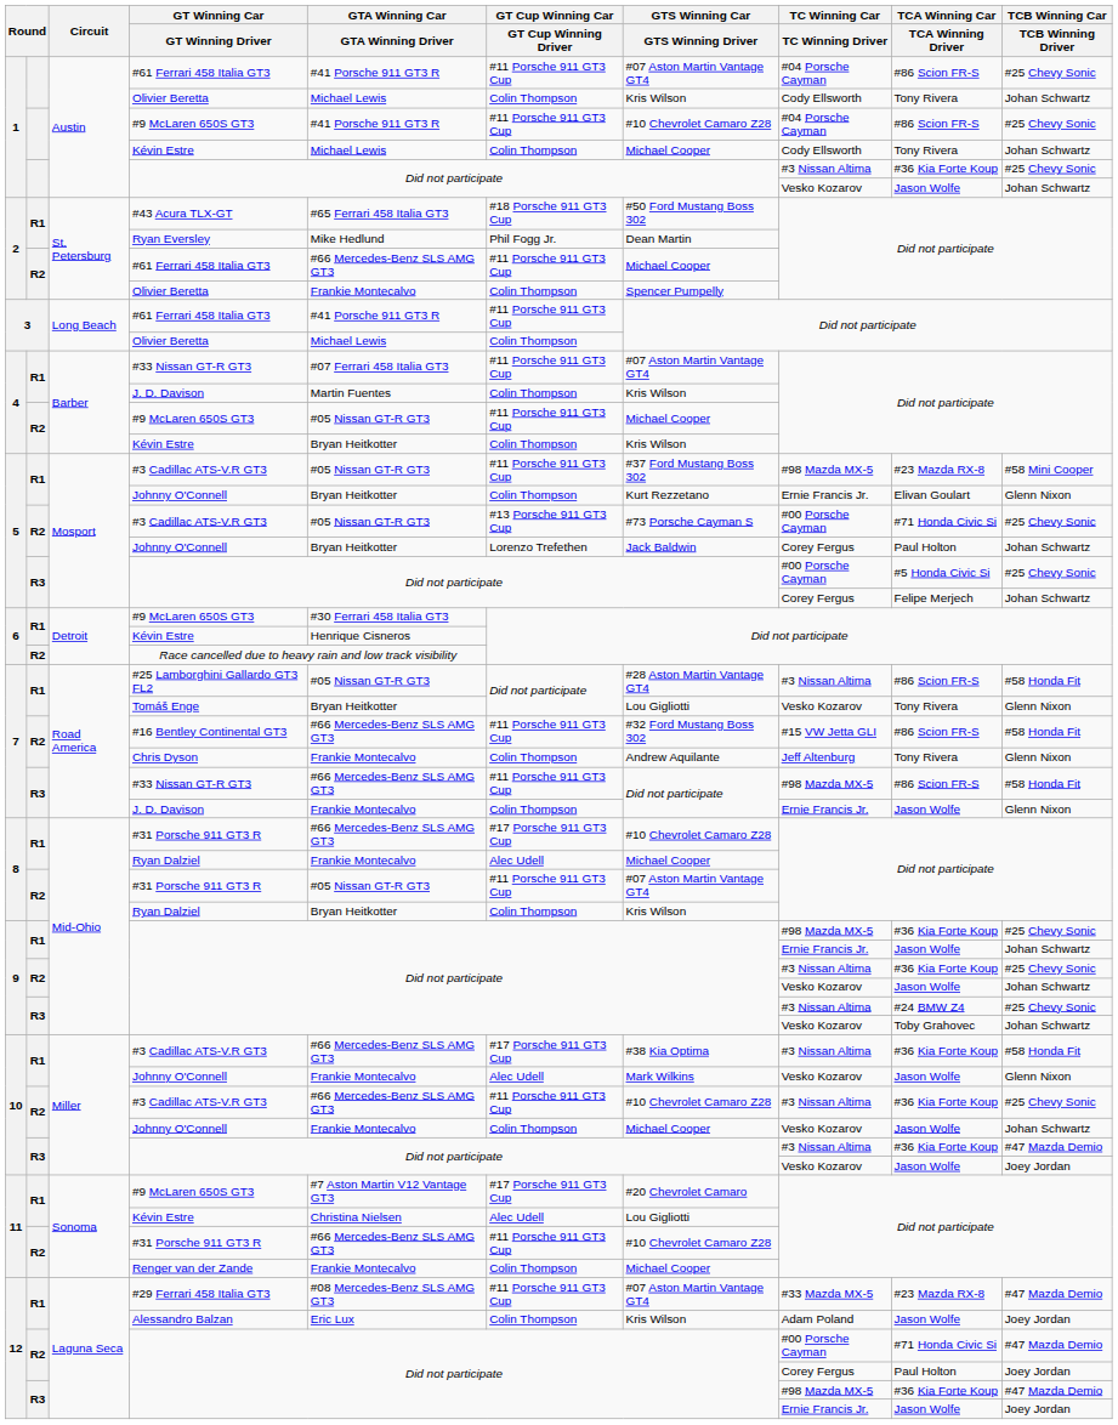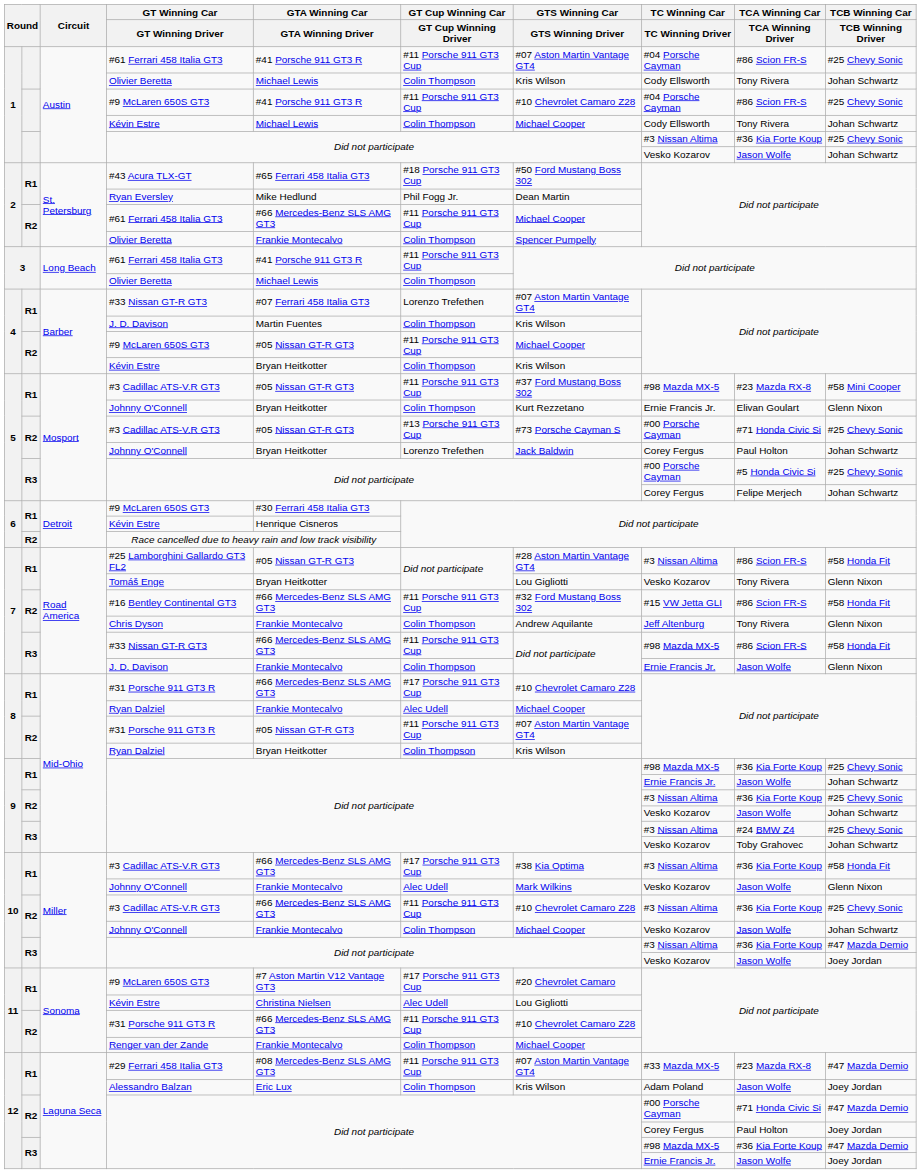 <table class="wikitable" style="font-size: 85%;">
 <tr>
 <th rowspan=2 colspan=2>Round</th>
 <th rowspan=2>Circuit</th>
 <th>GT Winning Car</th>
 <th>GTA Winning Car</th>
 <th>GT Cup Winning Car</th>
 <th>GTS Winning Car</th>
 <th>TC Winning Car</th>
 <th>TCA Winning Car</th>
 <th>TCB Winning Car</th>
 </tr>
 <tr>
 <th>GT Winning Driver</th>
 <th>GTA Winning Driver</th>
 <th>GT Cup Winning Driver</th>
 <th>GTS Winning Driver</th>
 <th>TC Winning Driver</th>
 <th>TCA Winning Driver</th>
 <th>TCB Winning Driver</th>
 </tr>
 <tr>
 <th rowspan=6>1</th>
 <th rowspan=2></th>
 <td rowspan=6><a href='#'>Austin</a></td>
 <td>#61 <a href='#'>Ferrari 458 Italia GT3</a></td>
 <td>#41 <a href='#'>Porsche 911 GT3 R</a></td>
 <td>#11 <a href='#'>Porsche 911 GT3 Cup</a></td>
 <td>#07 <a href='#'>Aston Martin Vantage GT4</a></td>
 <td>#04 <a href='#'>Porsche Cayman</a></td>
 <td>#86 <a href='#'>Scion FR-S</a></td>
 <td>#25 <a href='#'>Chevy Sonic</a></td>
 </tr>
 <tr>
 <td> <a href='#'>Olivier Beretta</a></td>
 <td> <a href='#'>Michael Lewis</a></td>
 <td> <a href='#'>Colin Thompson</a></td>
 <td> Kris Wilson</td>
 <td> Cody Ellsworth</td>
 <td> Tony Rivera</td>
 <td> Johan Schwartz</td>
 </tr>
 <tr>
 <th rowspan=2></th>
 <td>#9 <a href='#'>McLaren 650S GT3</a></td>
 <td>#41 <a href='#'>Porsche 911 GT3 R</a></td>
 <td>#11 <a href='#'>Porsche 911 GT3 Cup</a></td>
 <td>#10 <a href='#'>Chevrolet Camaro Z28</a></td>
 <td>#04 <a href='#'>Porsche Cayman</a></td>
 <td>#86 <a href='#'>Scion FR-S</a></td>
 <td>#25 <a href='#'>Chevy Sonic</a></td>
 </tr>
 <tr>
 <td> <a href='#'>Kévin Estre</a></td>
 <td> <a href='#'>Michael Lewis</a></td>
 <td> <a href='#'>Colin Thompson</a></td>
 <td> <a href='#'>Michael Cooper</a></td>
 <td> Cody Ellsworth</td>
 <td> Tony Rivera</td>
 <td> Johan Schwartz</td>
 </tr>
 <tr>
 <th rowspan=2></th>
 <td rowspan=2 colspan=4 align=center><em>Did not participate</em></td>
 <td>#3 <a href='#'>Nissan Altima</a></td>
 <td>#36 <a href='#'>Kia Forte Koup</a></td>
 <td>#25 <a href='#'>Chevy Sonic</a></td>
 </tr>
 <tr>
 <td> Vesko Kozarov</td>
 <td> <a href='#'>Jason Wolfe</a></td>
 <td> Johan Schwartz</td>
 </tr>
 <tr>
 <th rowspan=4>2</th>
 <th rowspan=2>R1</th>
 <td rowspan=4><a href='#'>St. Petersburg</a></td>
 <td>#43 <a href='#'>Acura TLX-GT</a></td>
 <td>#65 <a href='#'>Ferrari 458 Italia GT3</a></td>
 <td>#18 <a href='#'>Porsche 911 GT3 Cup</a></td>
 <td>#50 <a href='#'>Ford Mustang Boss 302</a></td>
 <td rowspan=4 colspan=3 align=center><em>Did not participate</em></td>
 </tr>
 <tr>
 <td> <a href='#'>Ryan Eversley</a></td>
 <td> Mike Hedlund</td>
 <td> Phil Fogg Jr.</td>
 <td> Dean Martin</td>
 </tr>
 <tr>
 <th rowspan=2>R2</th>
 <td>#61 <a href='#'>Ferrari 458 Italia GT3</a></td>
 <td>#66 <a href='#'>Mercedes-Benz SLS AMG GT3</a></td>
 <td>#11 <a href='#'>Porsche 911 GT3 Cup</a></td>
 <td> <a href='#'>Michael Cooper</a></td>
 </tr>
 <tr>
 <td> <a href='#'>Olivier Beretta</a></td>
 <td> <a href='#'>Frankie Montecalvo</a></td>
 <td> <a href='#'>Colin Thompson</a></td>
 <td> <a href='#'>Spencer Pumpelly</a></td>
 </tr>
 <tr>
 <th rowspan=2 colspan=2>3</th>
 <td rowspan=2><a href='#'>Long Beach</a></td>
 <td>#61 <a href='#'>Ferrari 458 Italia GT3</a></td>
 <td>#41 <a href='#'>Porsche 911 GT3 R</a></td>
 <td>#11 <a href='#'>Porsche 911 GT3 Cup</a></td>
 <td rowspan=2 colspan=4 align=center><em>Did not participate</em></td>
 </tr>
 <tr>
 <td> <a href='#'>Olivier Beretta</a></td>
 <td> <a href='#'>Michael Lewis</a></td>
 <td> <a href='#'>Colin Thompson</a></td>
 </tr>
 <tr>
 <th rowspan=4>4</th>
 <th rowspan=2>R1</th>
 <td rowspan=4><a href='#'>Barber</a></td>
 <td>#33 <a href='#'>Nissan GT-R GT3</a></td>
 <td>#07 <a href='#'>Ferrari 458 Italia GT3</a></td>
-<td>#11 <a href='#'>Porsche 911 GT3 Cup</a></td>
+<td> Lorenzo Trefethen</td>
 <td>#07 <a href='#'>Aston Martin Vantage GT4</a></td>
 <td rowspan=4 colspan=3 align=center><em>Did not participate</em></td>
 </tr>
 <tr>
 <td> <a href='#'>J. D. Davison</a></td>
 <td> Martin Fuentes</td>
 <td> <a href='#'>Colin Thompson</a></td>
 <td> Kris Wilson</td>
 </tr>
 <tr>
 <th rowspan=2>R2</th>
 <td>#9 <a href='#'>McLaren 650S GT3</a></td>
 <td>#05 <a href='#'>Nissan GT-R GT3</a></td>
 <td>#11 <a href='#'>Porsche 911 GT3 Cup</a></td>
 <td> <a href='#'>Michael Cooper</a></td>
 </tr>
 <tr>
 <td> <a href='#'>Kévin Estre</a></td>
 <td> Bryan Heitkotter</td>
 <td> <a href='#'>Colin Thompson</a></td>
 <td> Kris Wilson</td>
 </tr>
 <tr>
 <th rowspan=6>5</th>
 <th rowspan=2>R1</th>
 <td rowspan=6><a href='#'>Mosport</a></td>
 <td>#3 <a href='#'>Cadillac ATS-V.R GT3</a></td>
 <td>#05 <a href='#'>Nissan GT-R GT3</a></td>
 <td>#11 <a href='#'>Porsche 911 GT3 Cup</a></td>
 <td>#37 <a href='#'>Ford Mustang Boss 302</a></td>
 <td>#98 <a href='#'>Mazda MX-5</a></td>
 <td>#23 <a href='#'>Mazda RX-8</a></td>
 <td>#58 <a href='#'>Mini Cooper</a></td>
 </tr>
 <tr>
 <td> <a href='#'>Johnny O'Connell</a></td>
 <td> Bryan Heitkotter</td>
 <td> <a href='#'>Colin Thompson</a></td>
 <td> Kurt Rezzetano</td>
 <td> Ernie Francis Jr.</td>
 <td> Elivan Goulart</td>
 <td> Glenn Nixon</td>
 </tr>
 <tr>
 <th rowspan=2>R2</th>
 <td>#3 <a href='#'>Cadillac ATS-V.R GT3</a></td>
 <td>#05 <a href='#'>Nissan GT-R GT3</a></td>
 <td>#13 <a href='#'>Porsche 911 GT3 Cup</a></td>
 <td>#73 <a href='#'>Porsche Cayman S</a></td>
 <td>#00 <a href='#'>Porsche Cayman</a></td>
 <td>#71 <a href='#'>Honda Civic Si</a></td>
 <td>#25 <a href='#'>Chevy Sonic</a></td>
 </tr>
 <tr>
 <td> <a href='#'>Johnny O'Connell</a></td>
 <td> Bryan Heitkotter</td>
 <td> Lorenzo Trefethen</td>
 <td> <a href='#'>Jack Baldwin</a></td>
 <td> Corey Fergus</td>
 <td> Paul Holton</td>
 <td> Johan Schwartz</td>
 </tr>
 <tr>
 <th rowspan=2>R3</th>
 <td rowspan=2 colspan=4 align=center><em>Did not participate</em></td>
 <td>#00 <a href='#'>Porsche Cayman</a></td>
 <td>#5 <a href='#'>Honda Civic Si</a></td>
 <td>#25 <a href='#'>Chevy Sonic</a></td>
 </tr>
 <tr>
 <td> Corey Fergus</td>
 <td> Felipe Merjech</td>
 <td> Johan Schwartz</td>
 </tr>
 <tr>
 <th rowspan=3>6</th>
 <th rowspan=2>R1</th>
 <td rowspan=3><a href='#'>Detroit</a></td>
 <td>#9 <a href='#'>McLaren 650S GT3</a></td>
 <td>#30 <a href='#'>Ferrari 458 Italia GT3</a></td>
 <td rowspan=3 colspan=5 align=center><em>Did not participate</em></td>
 </tr>
 <tr>
 <td> <a href='#'>Kévin Estre</a></td>
 <td> Henrique Cisneros</td>
 </tr>
 <tr>
 <th>R2</th>
 <td colspan=2 align=center><em>Race cancelled due to heavy rain and low track visibility</em></td>
 </tr>
 <tr>
 <th rowspan=6>7</th>
 <th rowspan=2>R1</th>
 <td rowspan=6><a href='#'>Road America</a></td>
 <td>#25 <a href='#'>Lamborghini Gallardo GT3 FL2</a></td>
 <td>#05 <a href='#'>Nissan GT-R GT3</a></td>
 <td rowspan=2><em>Did not participate</em></td>
 <td>#28 <a href='#'>Aston Martin Vantage GT4</a></td>
 <td>#3 <a href='#'>Nissan Altima</a></td>
 <td>#86 <a href='#'>Scion FR-S</a></td>
 <td>#58 <a href='#'>Honda Fit</a></td>
 </tr>
 <tr>
 <td> <a href='#'>Tomáš Enge</a></td>
 <td> Bryan Heitkotter</td>
 <td> Lou Gigliotti</td>
 <td> Vesko Kozarov</td>
 <td> Tony Rivera</td>
 <td> Glenn Nixon</td>
 </tr>
 <tr>
 <th rowspan=2>R2</th>
 <td>#16 <a href='#'>Bentley Continental GT3</a></td>
 <td>#66 <a href='#'>Mercedes-Benz SLS AMG GT3</a></td>
 <td>#11 <a href='#'>Porsche 911 GT3 Cup</a></td>
 <td>#32 <a href='#'>Ford Mustang Boss 302</a></td>
 <td>#15 <a href='#'>VW Jetta GLI</a></td>
 <td>#86 <a href='#'>Scion FR-S</a></td>
 <td>#58 <a href='#'>Honda Fit</a></td>
 </tr>
 <tr>
 <td> <a href='#'>Chris Dyson</a></td>
 <td> <a href='#'>Frankie Montecalvo</a></td>
 <td> <a href='#'>Colin Thompson</a></td>
 <td> Andrew Aquilante</td>
 <td> <a href='#'>Jeff Altenburg</a></td>
 <td> Tony Rivera</td>
 <td> Glenn Nixon</td>
 </tr>
 <tr>
 <th rowspan=2>R3</th>
 <td>#33 <a href='#'>Nissan GT-R GT3</a></td>
 <td>#66 <a href='#'>Mercedes-Benz SLS AMG GT3</a></td>
 <td>#11 <a href='#'>Porsche 911 GT3 Cup</a></td>
 <td rowspan=2><em>Did not participate</em></td>
 <td>#98 <a href='#'>Mazda MX-5</a></td>
 <td>#86 <a href='#'>Scion FR-S</a></td>
 <td>#58 <a href='#'>Honda Fit</a></td>
 </tr>
 <tr>
 <td> <a href='#'>J. D. Davison</a></td>
 <td> <a href='#'>Frankie Montecalvo</a></td>
 <td> <a href='#'>Colin Thompson</a></td>
 <td> <a href='#'>Ernie Francis Jr.</a></td>
 <td> <a href='#'>Jason Wolfe</a></td>
 <td> Glenn Nixon</td>
 </tr>
 <tr>
 <th rowspan=4>8</th>
 <th rowspan=2>R1</th>
 <td rowspan=10><a href='#'>Mid-Ohio</a></td>
 <td>#31 <a href='#'>Porsche 911 GT3 R</a></td>
 <td>#66 <a href='#'>Mercedes-Benz SLS AMG GT3</a></td>
 <td>#17 <a href='#'>Porsche 911 GT3 Cup</a></td>
 <td>#10 <a href='#'>Chevrolet Camaro Z28</a></td>
 <td rowspan=4 colspan=3 align=center><em>Did not participate</em></td>
 </tr>
 <tr>
 <td> <a href='#'>Ryan Dalziel</a></td>
 <td> <a href='#'>Frankie Montecalvo</a></td>
 <td> <a href='#'>Alec Udell</a></td>
 <td> <a href='#'>Michael Cooper</a></td>
 </tr>
 <tr>
 <th rowspan=2>R2</th>
 <td>#31 <a href='#'>Porsche 911 GT3 R</a></td>
 <td>#05 <a href='#'>Nissan GT-R GT3</a></td>
 <td>#11 <a href='#'>Porsche 911 GT3 Cup</a></td>
 <td>#07 <a href='#'>Aston Martin Vantage GT4</a></td>
 </tr>
 <tr>
 <td> <a href='#'>Ryan Dalziel</a></td>
 <td> Bryan Heitkotter</td>
 <td> <a href='#'>Colin Thompson</a></td>
 <td> Kris Wilson</td>
 </tr>
 <tr>
 <th rowspan=6>9</th>
 <th rowspan=2>R1</th>
 <td rowspan=6 colspan=4 align=center><em>Did not participate</em></td>
 <td>#98 <a href='#'>Mazda MX-5</a></td>
 <td>#36 <a href='#'>Kia Forte Koup</a></td>
 <td>#25 <a href='#'>Chevy Sonic</a></td>
 </tr>
 <tr>
 <td> <a href='#'>Ernie Francis Jr.</a></td>
 <td> <a href='#'>Jason Wolfe</a></td>
 <td> Johan Schwartz</td>
 </tr>
 <tr>
 <th rowspan=2>R2</th>
 <td>#3 <a href='#'>Nissan Altima</a></td>
 <td>#36 <a href='#'>Kia Forte Koup</a></td>
 <td>#25 <a href='#'>Chevy Sonic</a></td>
 </tr>
 <tr>
 <td> Vesko Kozarov</td>
 <td> <a href='#'>Jason Wolfe</a></td>
 <td> Johan Schwartz</td>
 </tr>
 <tr>
 <th rowspan=2>R3</th>
 <td>#3 <a href='#'>Nissan Altima</a></td>
 <td>#24 <a href='#'>BMW Z4</a></td>
 <td>#25 <a href='#'>Chevy Sonic</a></td>
 </tr>
 <tr>
 <td> Vesko Kozarov</td>
 <td> Toby Grahovec</td>
 <td> Johan Schwartz</td>
 </tr>
 <tr>
 <th rowspan=6>10</th>
 <th rowspan=2>R1</th>
 <td rowspan=6><a href='#'>Miller</a></td>
 <td>#3 <a href='#'>Cadillac ATS-V.R GT3</a></td>
 <td>#66 <a href='#'>Mercedes-Benz SLS AMG GT3</a></td>
 <td>#17 <a href='#'>Porsche 911 GT3 Cup</a></td>
 <td>#38 <a href='#'>Kia Optima</a></td>
 <td>#3 <a href='#'>Nissan Altima</a></td>
 <td>#36 <a href='#'>Kia Forte Koup</a></td>
 <td>#58 <a href='#'>Honda Fit</a></td>
 </tr>
 <tr>
 <td> <a href='#'>Johnny O'Connell</a></td>
 <td> <a href='#'>Frankie Montecalvo</a></td>
 <td> <a href='#'>Alec Udell</a></td>
 <td> <a href='#'>Mark Wilkins</a></td>
 <td> Vesko Kozarov</td>
 <td> <a href='#'>Jason Wolfe</a></td>
 <td> Glenn Nixon</td>
 </tr>
 <tr>
 <th rowspan=2>R2</th>
 <td>#3 <a href='#'>Cadillac ATS-V.R GT3</a></td>
 <td>#66 <a href='#'>Mercedes-Benz SLS AMG GT3</a></td>
 <td>#11 <a href='#'>Porsche 911 GT3 Cup</a></td>
 <td>#10 <a href='#'>Chevrolet Camaro Z28</a></td>
 <td>#3 <a href='#'>Nissan Altima</a></td>
 <td>#36 <a href='#'>Kia Forte Koup</a></td>
 <td>#25 <a href='#'>Chevy Sonic</a></td>
 </tr>
 <tr>
 <td> <a href='#'>Johnny O'Connell</a></td>
 <td> <a href='#'>Frankie Montecalvo</a></td>
 <td> <a href='#'>Colin Thompson</a></td>
 <td> <a href='#'>Michael Cooper</a></td>
 <td> Vesko Kozarov</td>
 <td> <a href='#'>Jason Wolfe</a></td>
 <td> Johan Schwartz</td>
 </tr>
 <tr>
 <th rowspan=2>R3</th>
 <td rowspan=2 colspan=4 align=center><em>Did not participate</em></td>
 <td>#3 <a href='#'>Nissan Altima</a></td>
 <td>#36 <a href='#'>Kia Forte Koup</a></td>
 <td>#47 <a href='#'>Mazda Demio</a></td>
 </tr>
 <tr>
 <td> Vesko Kozarov</td>
 <td> <a href='#'>Jason Wolfe</a></td>
 <td> Joey Jordan</td>
 </tr>
 <tr>
 <th rowspan=4>11</th>
 <th rowspan=2>R1</th>
 <td rowspan=4><a href='#'>Sonoma</a></td>
 <td>#9 <a href='#'>McLaren 650S GT3</a></td>
 <td>#7 <a href='#'>Aston Martin V12 Vantage GT3</a></td>
 <td>#17 <a href='#'>Porsche 911 GT3 Cup</a></td>
 <td>#20 <a href='#'>Chevrolet Camaro</a></td>
 <td rowspan=4 colspan=3 align=center><em>Did not participate</em></td>
 </tr>
 <tr>
 <td> <a href='#'>Kévin Estre</a></td>
 <td> <a href='#'>Christina Nielsen</a></td>
 <td> <a href='#'>Alec Udell</a></td>
 <td> Lou Gigliotti</td>
 </tr>
 <tr>
 <th rowspan=2>R2</th>
 <td>#31 <a href='#'>Porsche 911 GT3 R</a></td>
 <td>#66 <a href='#'>Mercedes-Benz SLS AMG GT3</a></td>
 <td>#11 <a href='#'>Porsche 911 GT3 Cup</a></td>
 <td>#10 <a href='#'>Chevrolet Camaro Z28</a></td>
 </tr>
 <tr>
 <td> <a href='#'>Renger van der Zande</a></td>
 <td> <a href='#'>Frankie Montecalvo</a></td>
 <td> <a href='#'>Colin Thompson</a></td>
 <td> <a href='#'>Michael Cooper</a></td>
 </tr>
 <tr>
 <th rowspan=6>12</th>
 <th rowspan=2>R1</th>
 <td rowspan=6><a href='#'>Laguna Seca</a></td>
 <td>#29 <a href='#'>Ferrari 458 Italia GT3</a></td>
 <td>#08 <a href='#'>Mercedes-Benz SLS AMG GT3</a></td>
 <td>#11 <a href='#'>Porsche 911 GT3 Cup</a></td>
 <td>#07 <a href='#'>Aston Martin Vantage GT4</a></td>
 <td>#33 <a href='#'>Mazda MX-5</a></td>
 <td>#23 <a href='#'>Mazda RX-8</a></td>
 <td>#47 <a href='#'>Mazda Demio</a></td>
 </tr>
 <tr>
 <td> <a href='#'>Alessandro Balzan</a></td>
 <td> <a href='#'>Eric Lux</a></td>
 <td> <a href='#'>Colin Thompson</a></td>
 <td> Kris Wilson</td>
 <td> Adam Poland</td>
 <td> <a href='#'>Jason Wolfe</a></td>
 <td> Joey Jordan</td>
 </tr>
 <tr>
 <th rowspan=2>R2</th>
 <td rowspan=4 colspan=4 align=center><em>Did not participate</em></td>
 <td>#00 <a href='#'>Porsche Cayman</a></td>
 <td>#71 <a href='#'>Honda Civic Si</a></td>
 <td>#47 <a href='#'>Mazda Demio</a></td>
 </tr>
 <tr>
 <td> Corey Fergus</td>
 <td> Paul Holton</td>
 <td> Joey Jordan</td>
 </tr>
 <tr>
 <th rowspan=2>R3</th>
 <td>#98 <a href='#'>Mazda MX-5</a></td>
 <td>#36 <a href='#'>Kia Forte Koup</a></td>
 <td>#47 <a href='#'>Mazda Demio</a></td>
 </tr>
 <tr>
 <td> <a href='#'>Ernie Francis Jr.</a></td>
 <td> <a href='#'>Jason Wolfe</a></td>
 <td> Joey Jordan</td>
 </tr>
 </table>
